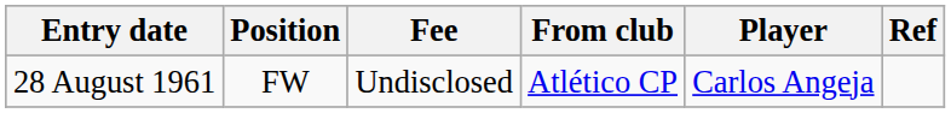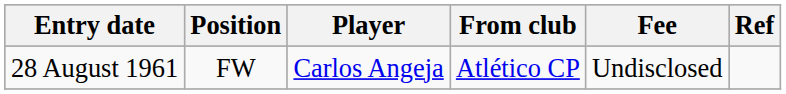 <table class="wikitable">
 <tr>
 <th>Entry date</th>
 <th>Position</th>
+<th>Player</th>
+<th>From club</th>
 <th>Fee</th>
-<th>From club</th>
-<th>Player</th>
 <th>Ref</th>
 </tr>
 <tr>
 <td>28 August 1961</td>
 <td style="text-align:center;">FW</td>
+<td style="text-align:left;"><a href='#'>Carlos Angeja</a></td>
+<td style="text-align:left;"><a href='#'>Atlético CP</a></td>
 <td>Undisclosed</td>
-<td style="text-align:left;"><a href='#'>Atlético CP</a></td>
-<td style="text-align:left;"><a href='#'>Carlos Angeja</a></td>
 <td></td>
 </tr>
 </table>
